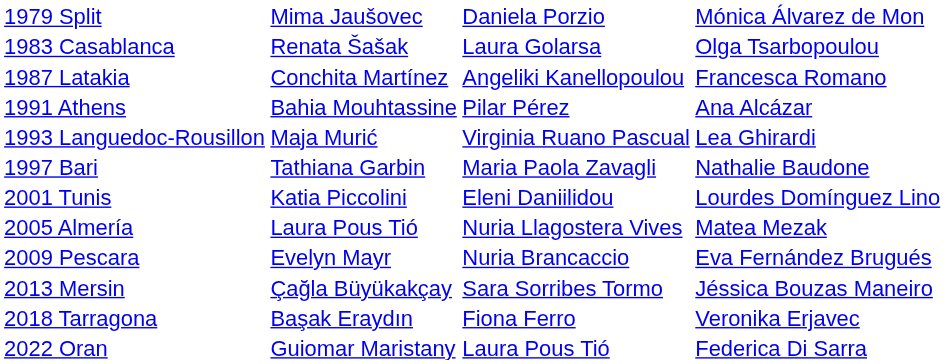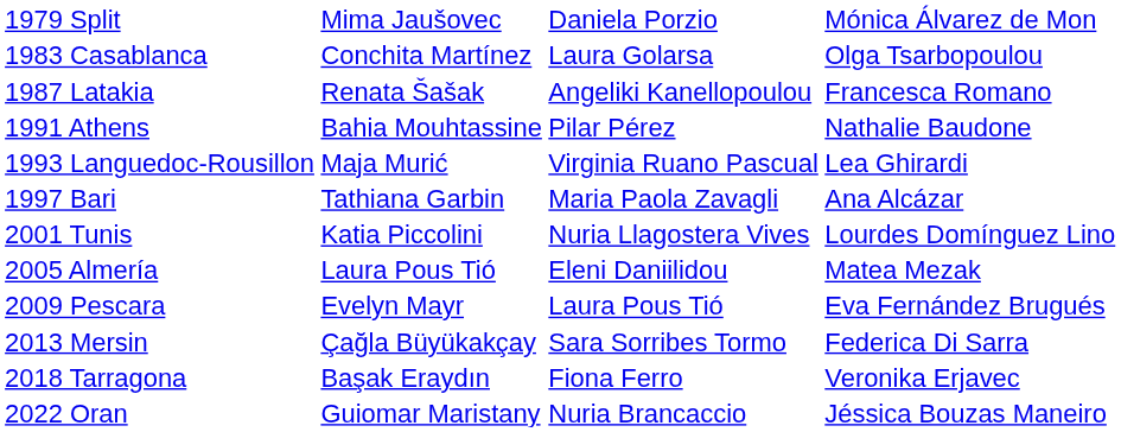 <table>
 <tr>
 <td><a href='#'>1979 Split</a><br></td>
 <td> <a href='#'>Mima Jaušovec</a></td>
 <td> <a href='#'>Daniela Porzio</a></td>
 <td> <a href='#'>Mónica Álvarez de Mon</a></td>
 </tr>
 <tr>
 <td><a href='#'>1983 Casablanca</a><br></td>
-<td> <a href='#'>Renata Šašak</a></td>
+<td> <a href='#'>Conchita Martínez</a></td>
 <td> <a href='#'>Laura Golarsa</a></td>
 <td> <a href='#'>Olga Tsarbopoulou</a></td>
 </tr>
 <tr>
 <td><a href='#'>1987 Latakia</a><br></td>
-<td> <a href='#'>Conchita Martínez</a></td>
+<td> <a href='#'>Renata Šašak</a></td>
 <td> <a href='#'>Angeliki Kanellopoulou</a></td>
 <td> <a href='#'>Francesca Romano</a></td>
 </tr>
 <tr>
 <td><a href='#'>1991 Athens</a><br></td>
 <td> <a href='#'>Bahia Mouhtassine</a></td>
 <td> <a href='#'>Pilar Pérez</a></td>
-<td> <a href='#'>Ana Alcázar</a></td>
+<td> <a href='#'>Nathalie Baudone</a></td>
 </tr>
 <tr>
 <td><a href='#'>1993 Languedoc-Rousillon</a> </td>
 <td> <a href='#'>Maja Murić</a></td>
 <td> <a href='#'>Virginia Ruano Pascual</a></td>
 <td> <a href='#'>Lea Ghirardi</a></td>
 </tr>
 <tr>
 <td><a href='#'>1997 Bari</a><br></td>
 <td> <a href='#'>Tathiana Garbin</a></td>
 <td> <a href='#'>Maria Paola Zavagli</a></td>
-<td> <a href='#'>Nathalie Baudone</a></td>
+<td> <a href='#'>Ana Alcázar</a></td>
 </tr>
 <tr>
 <td><a href='#'>2001 Tunis</a><br></td>
 <td> <a href='#'>Katia Piccolini</a></td>
-<td> <a href='#'>Eleni Daniilidou</a></td>
+<td> <a href='#'>Nuria Llagostera Vives</a></td>
 <td> <a href='#'>Lourdes Domínguez Lino</a></td>
 </tr>
 <tr>
 <td><a href='#'>2005 Almería</a><br></td>
 <td> <a href='#'>Laura Pous Tió</a></td>
-<td> <a href='#'>Nuria Llagostera Vives</a></td>
+<td> <a href='#'>Eleni Daniilidou</a></td>
 <td> <a href='#'>Matea Mezak</a></td>
 </tr>
 <tr>
 <td><a href='#'>2009 Pescara</a><br></td>
 <td> <a href='#'>Evelyn Mayr</a></td>
-<td> <a href='#'>Nuria Brancaccio</a></td>
+<td> <a href='#'>Laura Pous Tió</a></td>
 <td> <a href='#'>Eva Fernández Brugués</a></td>
 </tr>
 <tr>
 <td><a href='#'>2013 Mersin</a><br></td>
 <td> <a href='#'>Çağla Büyükakçay</a></td>
 <td> <a href='#'>Sara Sorribes Tormo</a></td>
-<td> <a href='#'>Jéssica Bouzas Maneiro</a></td>
+<td> <a href='#'>Federica Di Sarra</a></td>
 </tr>
 <tr>
 <td><a href='#'>2018 Tarragona</a><br></td>
 <td> <a href='#'>Başak Eraydın</a></td>
 <td> <a href='#'>Fiona Ferro</a></td>
 <td> <a href='#'>Veronika Erjavec</a></td>
 </tr>
 <tr>
 <td><a href='#'>2022 Oran</a><br></td>
 <td> <a href='#'>Guiomar Maristany</a></td>
-<td> <a href='#'>Laura Pous Tió</a></td>
-<td> <a href='#'>Federica Di Sarra</a></td>
+<td> <a href='#'>Nuria Brancaccio</a></td>
+<td> <a href='#'>Jéssica Bouzas Maneiro</a></td>
 </tr>
 </table>
